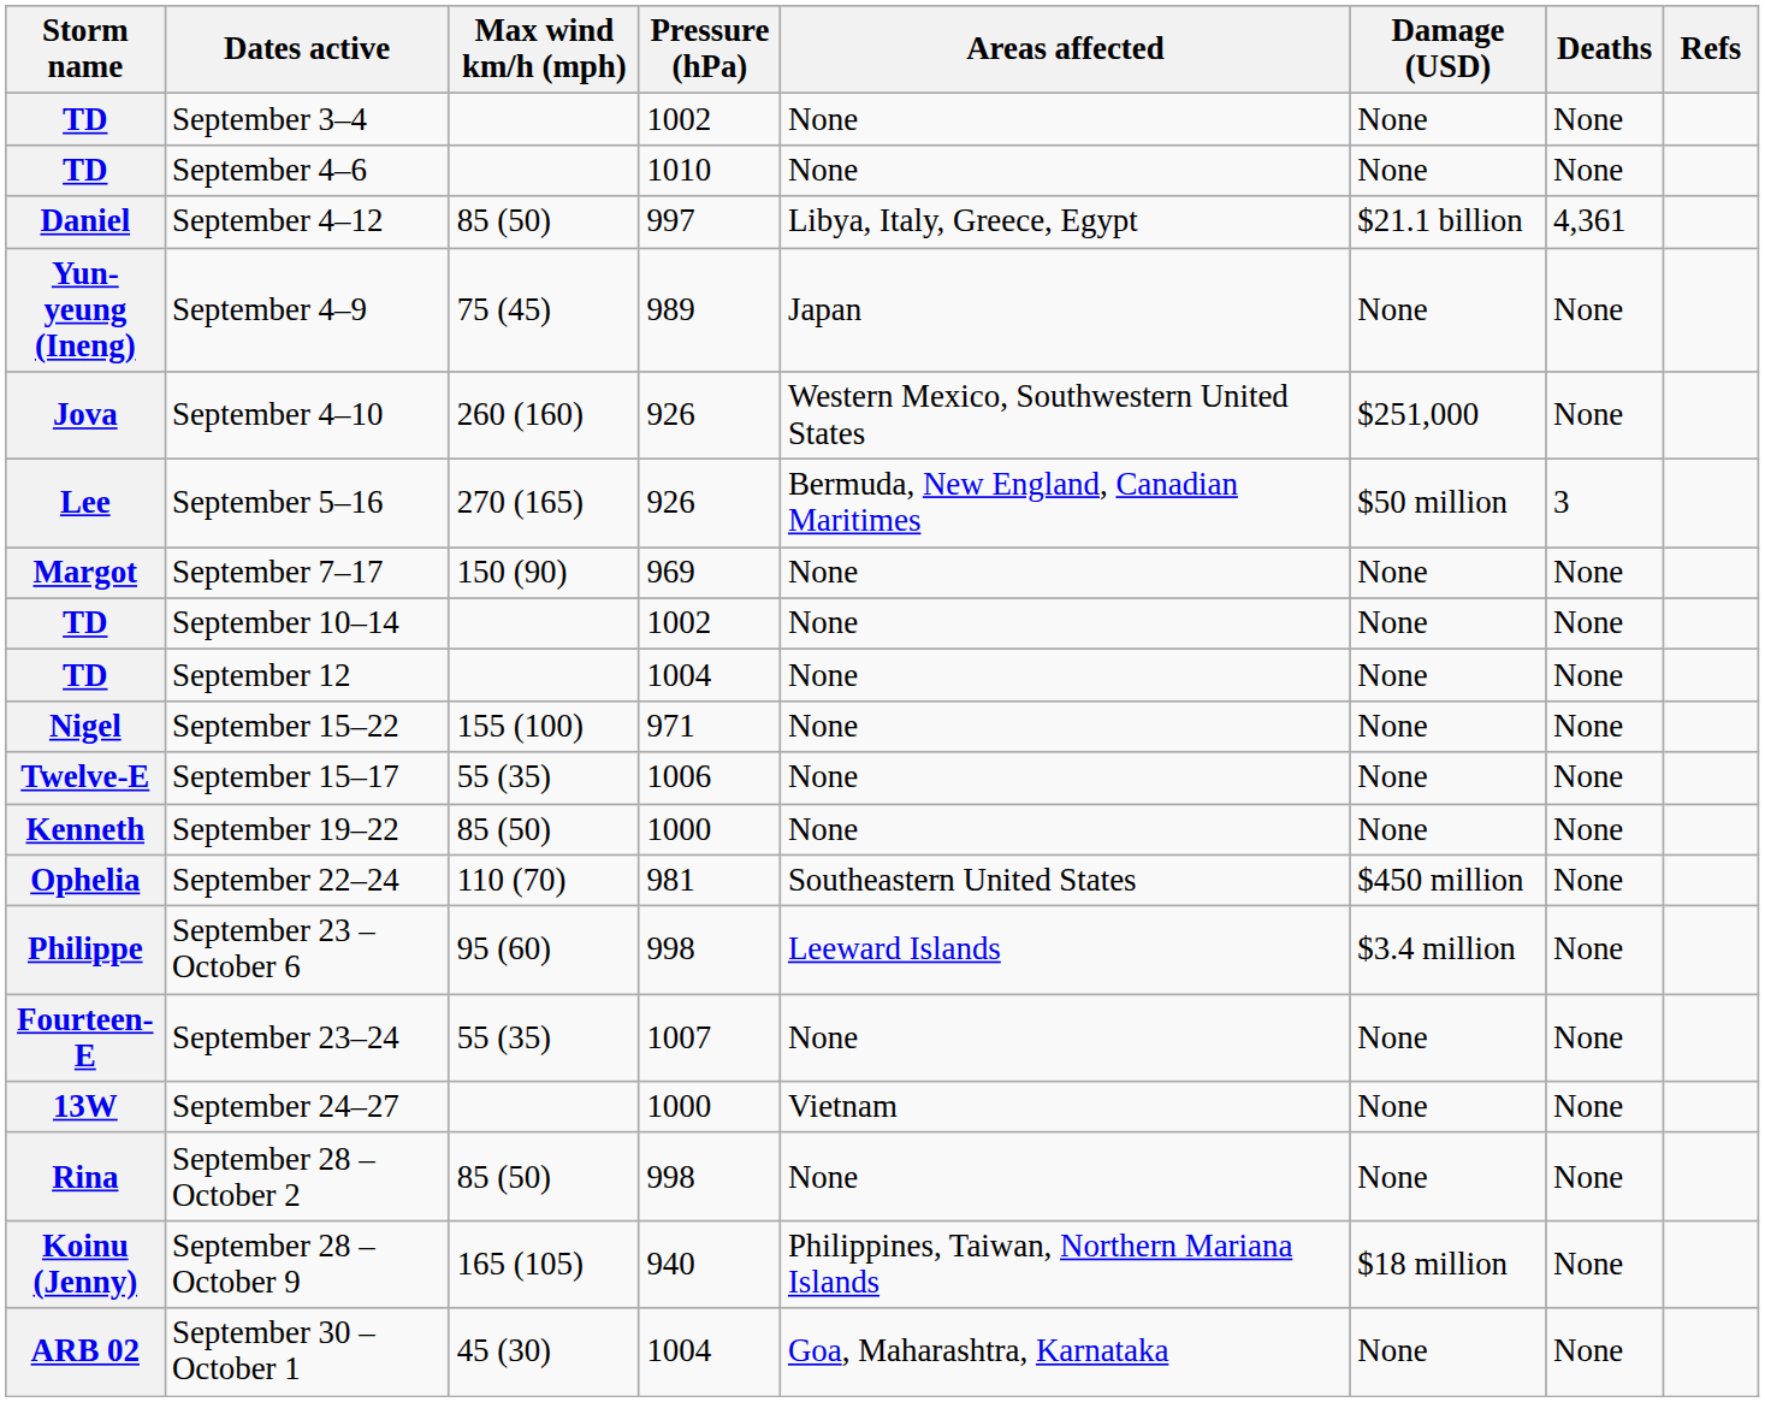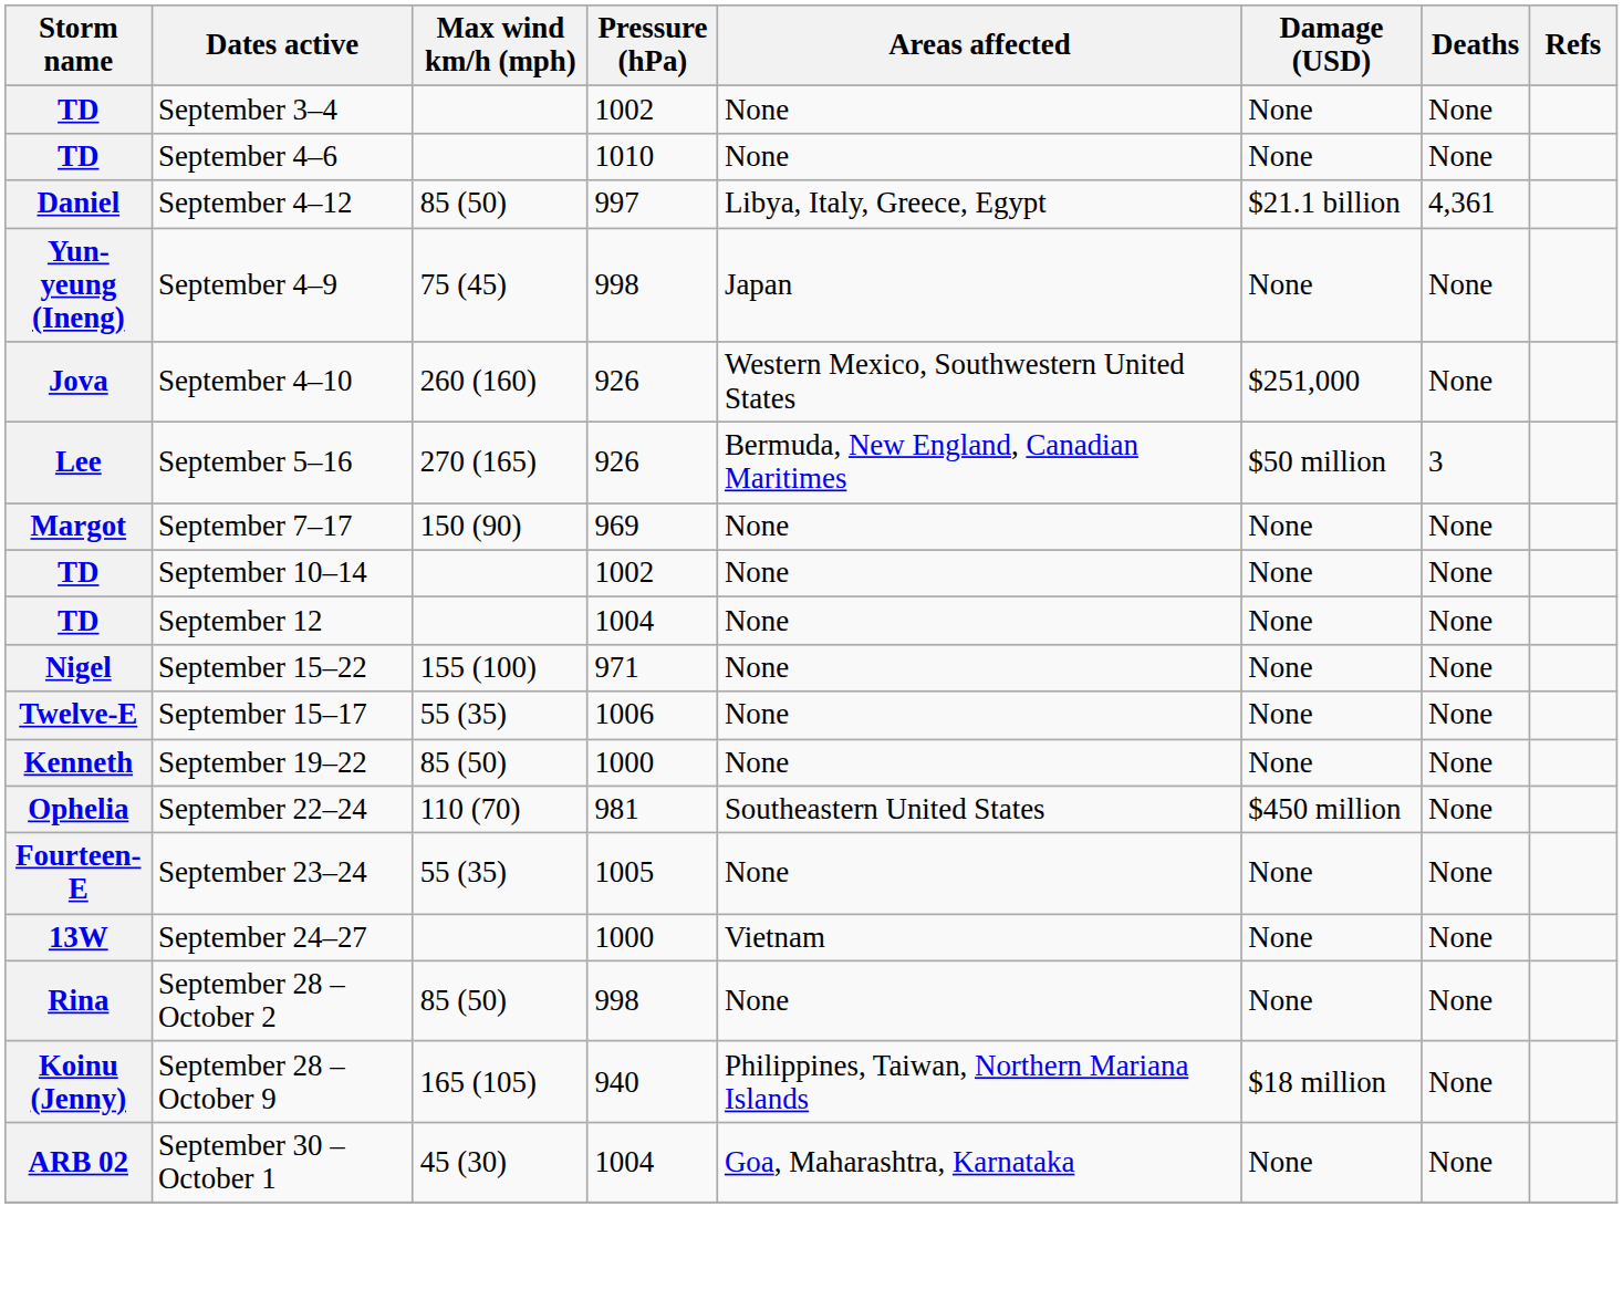 <table class="wikitable sortable">
 <tr>
 <th width="5%">Storm name</th>
 <th width="15%">Dates active</th>
 <th width="10%">Max wind<br>km/h (mph)</th>
 <th width="5%">Pressure<br>(hPa)</th>
 <th width="30%">Areas affected</th>
 <th width="10%">Damage<br>(USD)</th>
 <th width="5%">Deaths</th>
 <th width="5%">Refs</th>
 </tr>
 <tr>
 <th><a href='#'>TD</a></th>
 <td>September 3–4</td>
 <td></td>
 <td>1002</td>
 <td>None</td>
 <td>None</td>
 <td>None</td>
 <td></td>
 </tr>
 <tr>
 <th><a href='#'>TD</a></th>
 <td>September 4–6</td>
 <td></td>
 <td>1010</td>
 <td>None</td>
 <td>None</td>
 <td>None</td>
 <td></td>
 </tr>
 <tr>
 <th><a href='#'>Daniel</a></th>
 <td>September 4–12</td>
 <td>85 (50)</td>
 <td>997</td>
 <td>Libya, Italy, Greece, Egypt</td>
 <td>$21.1 billion</td>
 <td>4,361</td>
 <td></td>
 </tr>
 <tr>
 <th><a href='#'>Yun-yeung (Ineng)</a></th>
 <td>September 4–9</td>
 <td>75 (45)</td>
-<td>989</td>
+<td>998</td>
 <td>Japan</td>
 <td>None</td>
 <td>None</td>
 <td></td>
 </tr>
 <tr>
 <th><a href='#'>Jova</a></th>
 <td>September 4–10</td>
 <td>260 (160)</td>
 <td>926</td>
 <td>Western Mexico, Southwestern United States</td>
 <td>$251,000</td>
 <td>None</td>
 <td></td>
 </tr>
 <tr>
 <th><a href='#'>Lee</a></th>
 <td>September 5–16</td>
 <td>270 (165)</td>
 <td>926</td>
 <td>Bermuda, <a href='#'>New England</a>, <a href='#'>Canadian Maritimes</a></td>
 <td>$50 million</td>
 <td>3</td>
 <td></td>
 </tr>
 <tr>
 <th><a href='#'>Margot</a></th>
 <td>September 7–17</td>
 <td>150 (90)</td>
 <td>969</td>
 <td>None</td>
 <td>None</td>
 <td>None</td>
 <td></td>
 </tr>
 <tr>
 <th><a href='#'>TD</a></th>
 <td>September 10–14</td>
 <td></td>
 <td>1002</td>
 <td>None</td>
 <td>None</td>
 <td>None</td>
 <td></td>
 </tr>
 <tr>
 <th><a href='#'>TD</a></th>
 <td>September 12</td>
 <td></td>
 <td>1004</td>
 <td>None</td>
 <td>None</td>
 <td>None</td>
 <td></td>
 </tr>
 <tr>
 <th><a href='#'>Nigel</a></th>
 <td>September 15–22</td>
 <td>155 (100)</td>
 <td>971</td>
 <td>None</td>
 <td>None</td>
 <td>None</td>
 <td></td>
 </tr>
 <tr>
 <th><a href='#'>Twelve-E</a></th>
 <td>September 15–17</td>
 <td>55 (35)</td>
 <td>1006</td>
 <td>None</td>
 <td>None</td>
 <td>None</td>
 <td></td>
 </tr>
 <tr>
 <th><a href='#'>Kenneth</a></th>
 <td>September 19–22</td>
 <td>85 (50)</td>
 <td>1000</td>
 <td>None</td>
 <td>None</td>
 <td>None</td>
 <td></td>
 </tr>
 <tr>
 <th><a href='#'>Ophelia</a></th>
 <td>September 22–24</td>
 <td>110 (70)</td>
 <td>981</td>
 <td>Southeastern United States</td>
 <td>$450 million</td>
 <td>None</td>
 <td></td>
 </tr>
 <tr>
-<th><a href='#'>Philippe</a></th>
-<td>September 23 – October 6</td>
-<td>95 (60)</td>
-<td>998</td>
-<td><a href='#'>Leeward Islands</a></td>
-<td>$3.4 million</td>
-<td>None</td>
-<td></td>
-</tr>
-<tr>
 <th><a href='#'>Fourteen-E</a></th>
 <td>September 23–24</td>
 <td>55 (35)</td>
-<td>1007</td>
+<td>1005</td>
 <td>None</td>
 <td>None</td>
 <td>None</td>
 <td></td>
 </tr>
 <tr>
 <th><a href='#'>13W</a></th>
 <td>September 24–27</td>
 <td></td>
 <td>1000</td>
 <td>Vietnam</td>
 <td>None</td>
 <td>None</td>
 <td></td>
 </tr>
 <tr>
 <th><a href='#'>Rina</a></th>
 <td>September 28 – October 2</td>
 <td>85 (50)</td>
 <td>998</td>
 <td>None</td>
 <td>None</td>
 <td>None</td>
 <td></td>
 </tr>
 <tr>
 <th><a href='#'>Koinu (Jenny)</a></th>
 <td>September 28 – October 9</td>
 <td>165 (105)</td>
 <td>940</td>
 <td>Philippines, Taiwan, <a href='#'>Northern Mariana Islands</a></td>
 <td>$18 million</td>
 <td>None</td>
 <td></td>
 </tr>
 <tr>
 <th><a href='#'>ARB 02</a></th>
 <td>September 30 – October 1</td>
 <td>45 (30)</td>
 <td>1004</td>
 <td><a href='#'>Goa</a>, Maharashtra, <a href='#'>Karnataka</a></td>
 <td>None</td>
 <td>None</td>
 <td></td>
 </tr>
 <tr>
 </tr>
 </table>
